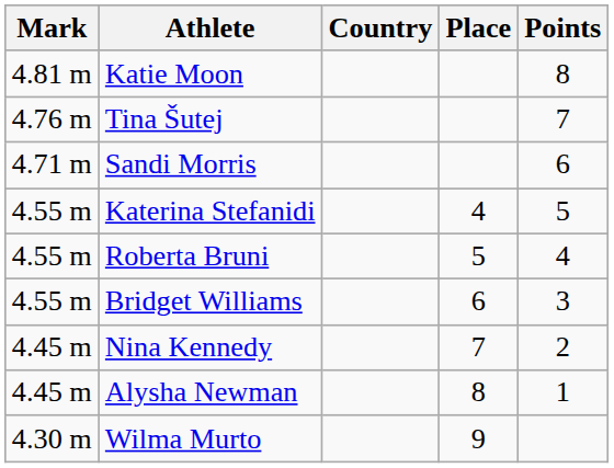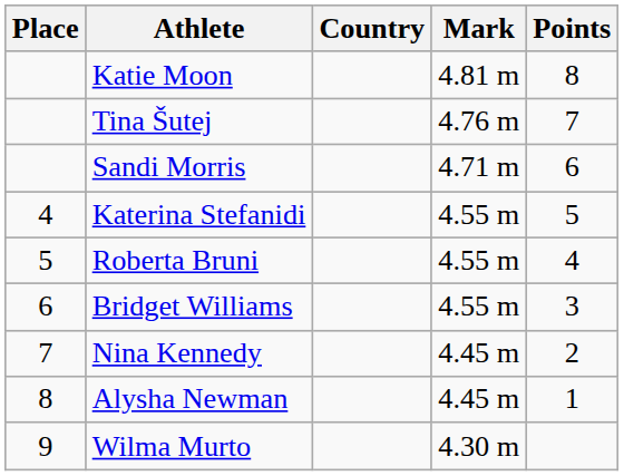 <table class="wikitable">
 <tr>
-<th>Mark</th>
+<th>Place</th>
 <th>Athlete</th>
 <th>Country</th>
-<th>Place</th>
+<th>Mark</th>
 <th>Points</th>
 </tr>
 <tr>
-<td>4.81 m</td>
+<td align=center></td>
 <td><a href='#'>Katie Moon</a></td>
 <td></td>
-<td align=center></td>
+<td>4.81 m</td>
 <td align=center>8</td>
 </tr>
 <tr>
-<td>4.76 m</td>
+<td align=center></td>
 <td><a href='#'>Tina Šutej</a></td>
 <td></td>
-<td align=center></td>
+<td>4.76 m</td>
 <td align=center>7</td>
 </tr>
 <tr>
-<td>4.71 m</td>
+<td align=center></td>
 <td><a href='#'>Sandi Morris</a></td>
 <td></td>
-<td align=center></td>
+<td>4.71 m</td>
 <td align=center>6</td>
 </tr>
 <tr>
-<td>4.55 m</td>
+<td align=center>4</td>
 <td><a href='#'>Katerina Stefanidi</a></td>
 <td></td>
-<td align=center>4</td>
+<td>4.55 m</td>
 <td align=center>5</td>
 </tr>
 <tr>
-<td>4.55 m</td>
+<td align=center>5</td>
 <td><a href='#'>Roberta Bruni</a></td>
 <td></td>
-<td align=center>5</td>
+<td>4.55 m</td>
 <td align=center>4</td>
 </tr>
 <tr>
-<td>4.55 m</td>
+<td align=center>6</td>
 <td><a href='#'>Bridget Williams</a></td>
 <td></td>
-<td align=center>6</td>
+<td>4.55 m</td>
 <td align=center>3</td>
 </tr>
 <tr>
-<td>4.45 m</td>
+<td align=center>7</td>
 <td><a href='#'>Nina Kennedy</a></td>
 <td></td>
-<td align=center>7</td>
+<td>4.45 m</td>
 <td align=center>2</td>
 </tr>
 <tr>
-<td>4.45 m</td>
+<td align=center>8</td>
 <td><a href='#'>Alysha Newman</a></td>
 <td></td>
-<td align=center>8</td>
+<td>4.45 m</td>
 <td align=center>1</td>
 </tr>
 <tr>
-<td>4.30 m</td>
+<td align=center>9</td>
 <td><a href='#'>Wilma Murto</a></td>
 <td></td>
-<td align=center>9</td>
+<td>4.30 m</td>
 <td align=center></td>
 </tr>
 </table>
